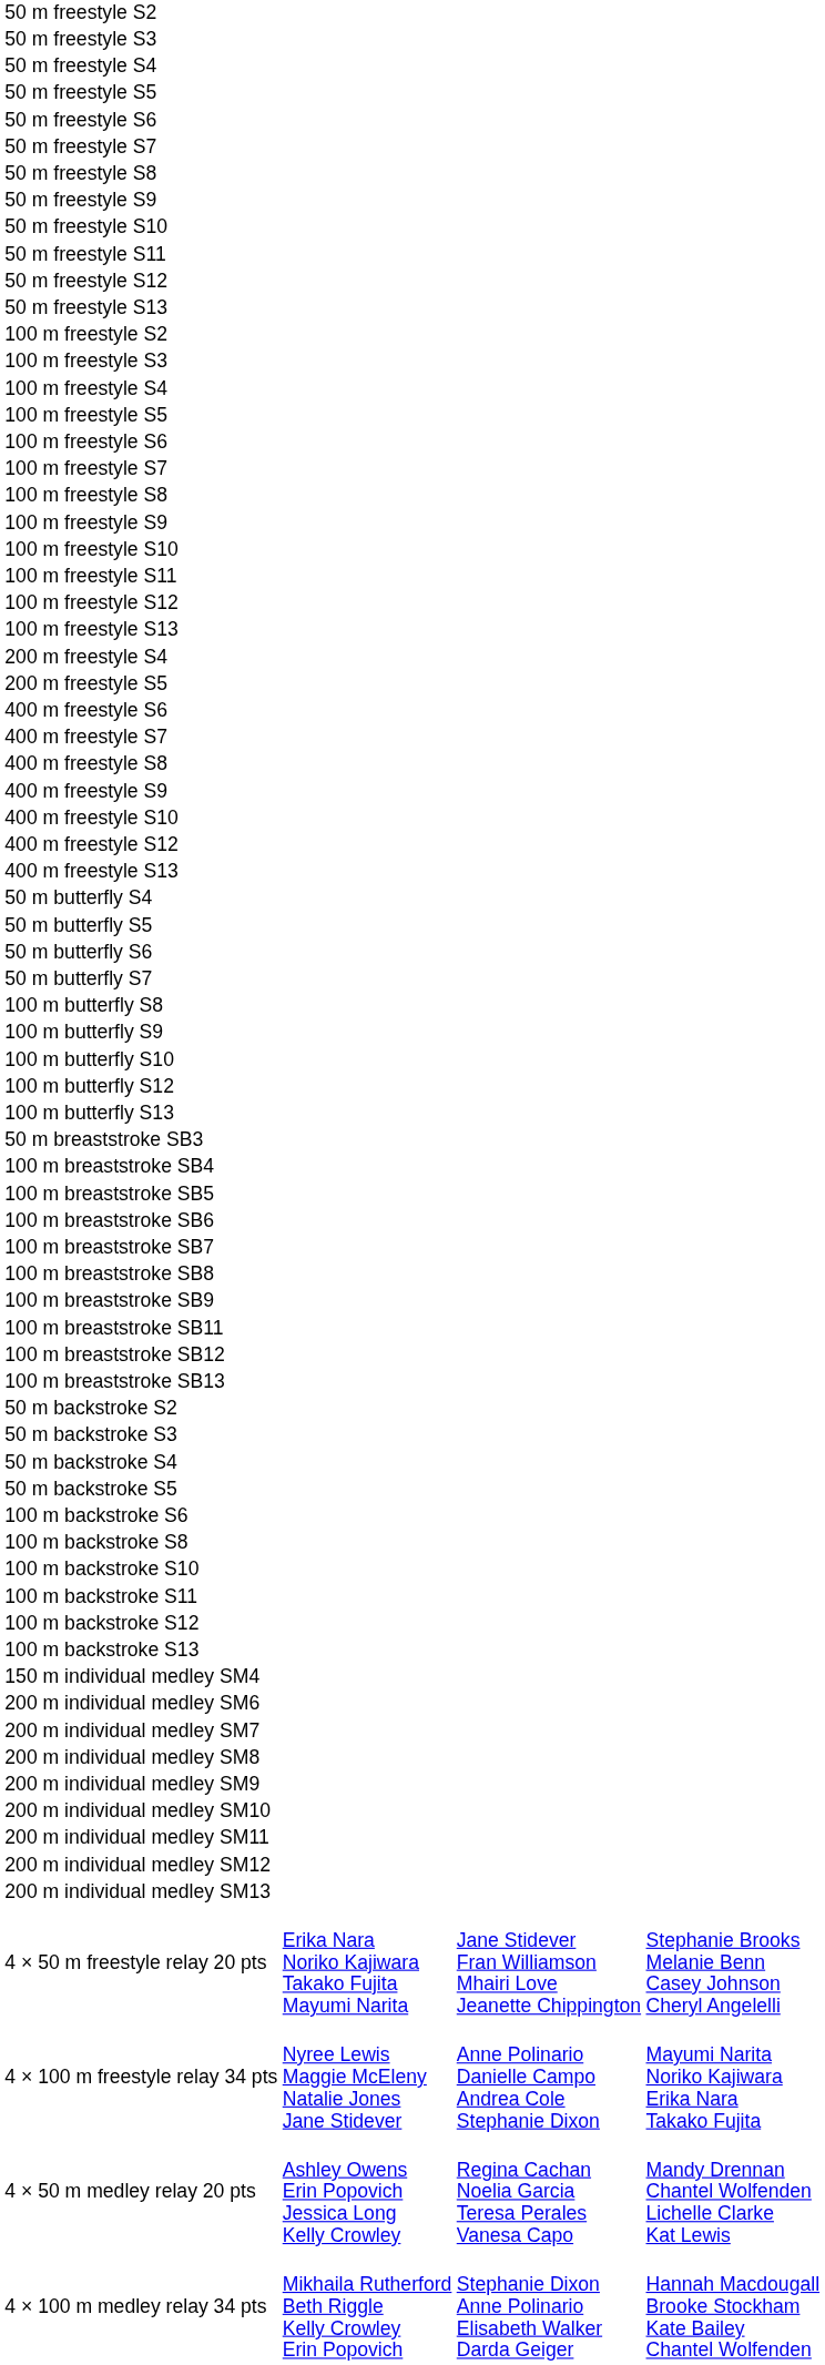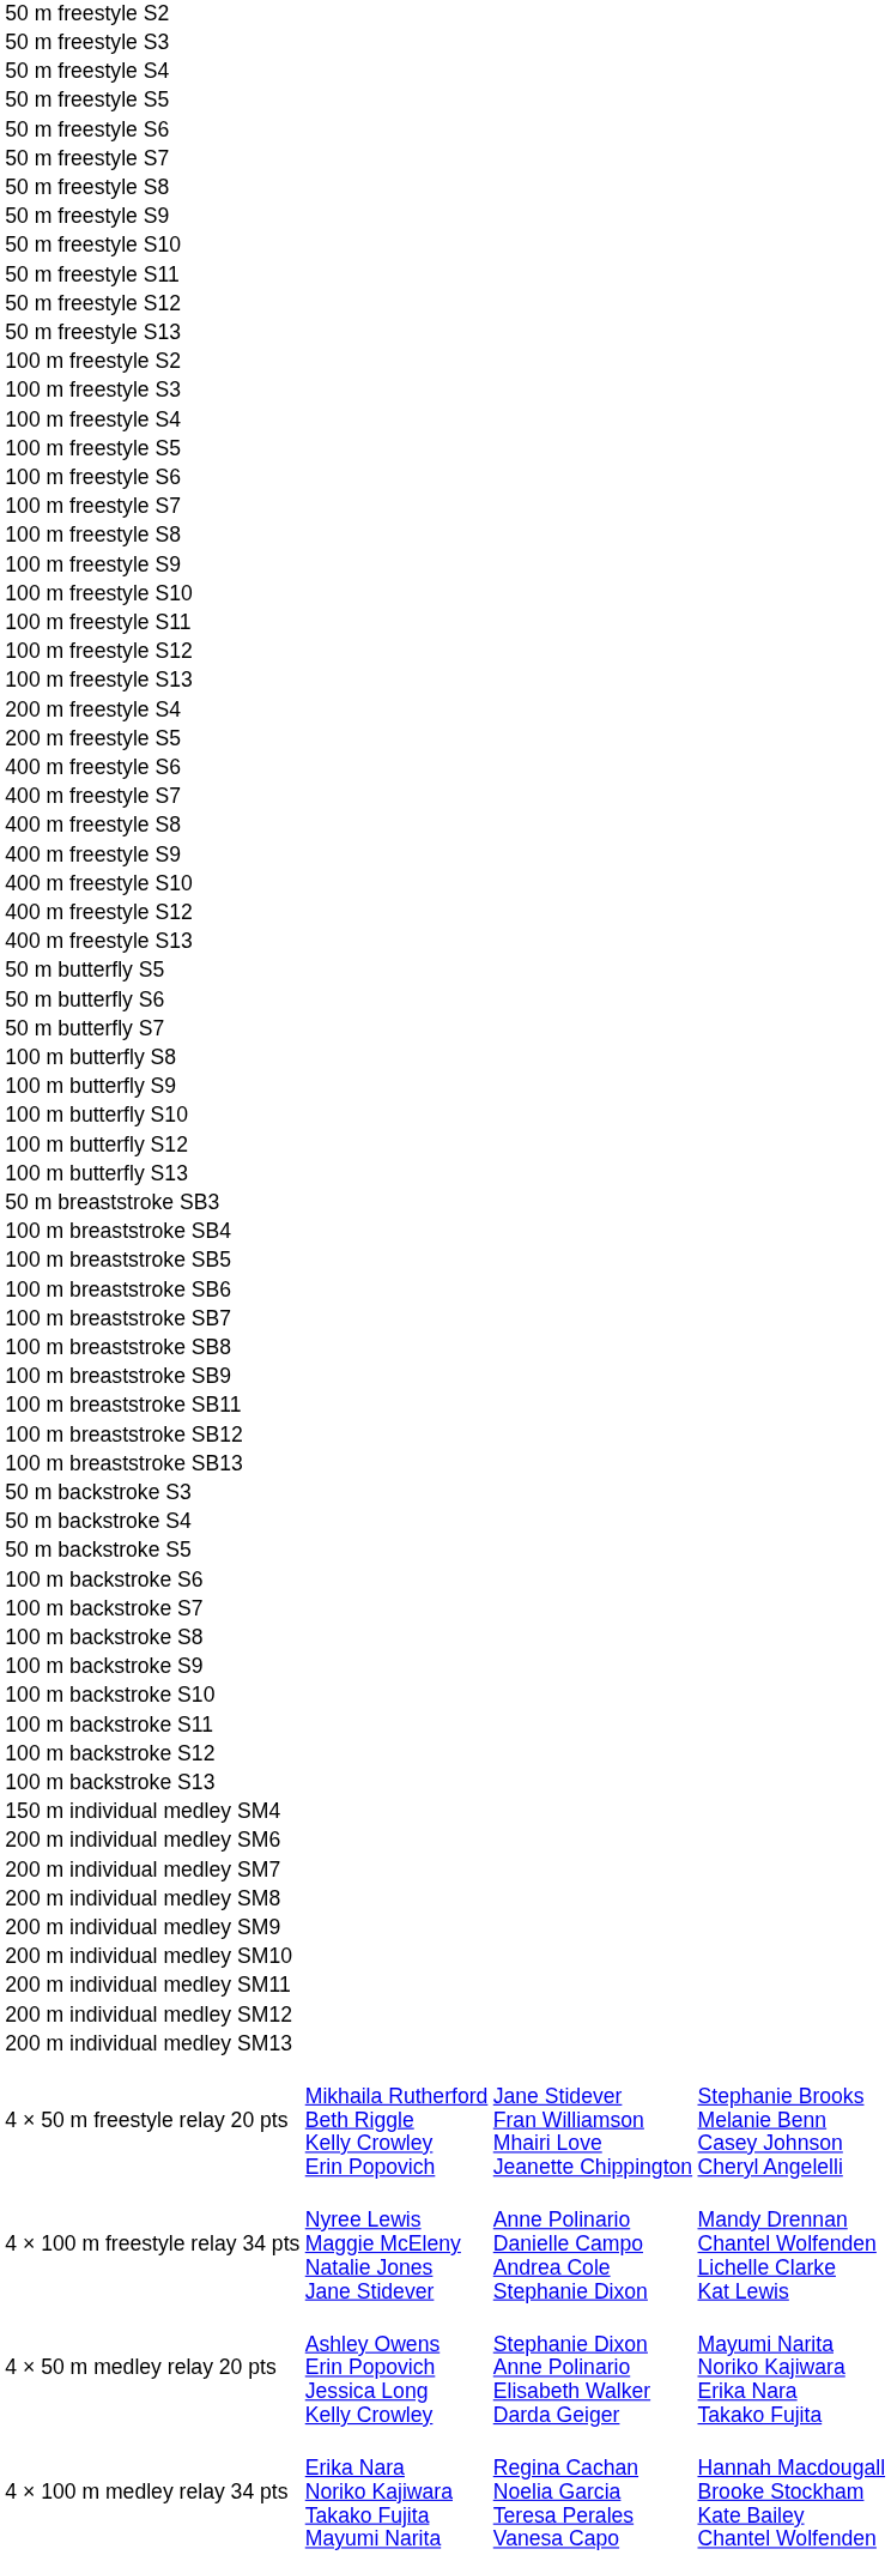 <table>
 <tr>
 <td>50 m freestyle S2<br></td>
 <td></td>
 <td></td>
 <td></td>
 </tr>
 <tr>
 <td>50 m freestyle S3<br></td>
 <td></td>
 <td></td>
 <td></td>
 </tr>
 <tr>
 <td>50 m freestyle S4<br></td>
 <td></td>
 <td></td>
 <td></td>
 </tr>
 <tr>
 <td>50 m freestyle S5<br></td>
 <td></td>
 <td></td>
 <td></td>
 </tr>
 <tr>
 <td>50 m freestyle S6<br></td>
 <td></td>
 <td></td>
 <td></td>
 </tr>
 <tr>
 <td>50 m freestyle S7<br></td>
 <td></td>
 <td></td>
 <td></td>
 </tr>
 <tr>
 <td>50 m freestyle S8<br></td>
 <td></td>
 <td></td>
 <td></td>
 </tr>
 <tr>
 <td>50 m freestyle S9<br></td>
 <td></td>
 <td></td>
 <td></td>
 </tr>
 <tr>
 <td>50 m freestyle S10<br></td>
 <td></td>
 <td></td>
 <td></td>
 </tr>
 <tr>
 <td>50 m freestyle S11<br></td>
 <td></td>
 <td></td>
 <td></td>
 </tr>
 <tr>
 <td>50 m freestyle S12<br></td>
 <td></td>
 <td></td>
 <td></td>
 </tr>
 <tr>
 <td>50 m freestyle S13<br></td>
 <td></td>
 <td></td>
 <td></td>
 </tr>
 <tr>
 <td>100 m freestyle S2<br></td>
 <td></td>
 <td></td>
 <td></td>
 </tr>
 <tr>
 <td>100 m freestyle S3<br></td>
 <td></td>
 <td></td>
 <td></td>
 </tr>
 <tr>
 <td>100 m freestyle S4<br></td>
 <td></td>
 <td></td>
 <td></td>
 </tr>
 <tr>
 <td>100 m freestyle S5<br></td>
 <td></td>
 <td></td>
 <td></td>
 </tr>
 <tr>
 <td>100 m freestyle S6<br></td>
 <td></td>
 <td></td>
 <td></td>
 </tr>
 <tr>
 <td>100 m freestyle S7<br></td>
 <td></td>
 <td></td>
 <td></td>
 </tr>
 <tr>
 <td>100 m freestyle S8<br></td>
 <td></td>
 <td></td>
 <td></td>
 </tr>
 <tr>
 <td>100 m freestyle S9<br></td>
 <td></td>
 <td></td>
 <td></td>
 </tr>
 <tr>
 <td>100 m freestyle S10<br></td>
 <td></td>
 <td></td>
 <td></td>
 </tr>
 <tr>
 <td>100 m freestyle S11<br></td>
 <td></td>
 <td></td>
 <td></td>
 </tr>
 <tr>
 <td>100 m freestyle S12<br></td>
 <td></td>
 <td></td>
 <td></td>
 </tr>
 <tr>
 <td>100 m freestyle S13<br></td>
 <td></td>
 <td></td>
 <td></td>
 </tr>
 <tr>
 <td>200 m freestyle S4<br></td>
 <td></td>
 <td></td>
 <td></td>
 </tr>
 <tr>
 <td>200 m freestyle S5<br></td>
 <td></td>
 <td></td>
 <td></td>
 </tr>
 <tr>
 <td>400 m freestyle S6<br></td>
 <td></td>
 <td></td>
 <td></td>
 </tr>
 <tr>
 <td>400 m freestyle S7<br></td>
 <td></td>
 <td></td>
 <td></td>
 </tr>
 <tr>
 <td>400 m freestyle S8<br></td>
 <td></td>
 <td></td>
 <td></td>
 </tr>
 <tr>
 <td>400 m freestyle S9<br></td>
 <td></td>
 <td></td>
 <td></td>
 </tr>
 <tr>
 <td>400 m freestyle S10<br></td>
 <td></td>
 <td></td>
 <td></td>
 </tr>
 <tr>
 <td>400 m freestyle S12<br></td>
 <td></td>
 <td></td>
 <td></td>
 </tr>
 <tr>
 <td>400 m freestyle S13<br></td>
 <td></td>
 <td></td>
 <td></td>
 </tr>
 <tr>
-<td>50 m butterfly S4<br></td>
-<td></td>
-<td></td>
-<td></td>
-</tr>
-<tr>
 <td>50 m butterfly S5<br></td>
 <td></td>
 <td></td>
 <td></td>
 </tr>
 <tr>
 <td>50 m butterfly S6<br></td>
 <td></td>
 <td></td>
 <td></td>
 </tr>
 <tr>
 <td>50 m butterfly S7<br></td>
 <td></td>
 <td></td>
 <td></td>
 </tr>
 <tr>
 <td>100 m butterfly S8<br></td>
 <td></td>
 <td></td>
 <td></td>
 </tr>
 <tr>
 <td>100 m butterfly S9<br></td>
 <td></td>
 <td></td>
 <td></td>
 </tr>
 <tr>
 <td>100 m butterfly S10<br></td>
 <td></td>
 <td></td>
 <td></td>
 </tr>
 <tr>
 <td>100 m butterfly S12<br></td>
 <td></td>
 <td></td>
 <td></td>
 </tr>
 <tr>
 <td>100 m butterfly S13<br></td>
 <td></td>
 <td></td>
 <td></td>
 </tr>
 <tr>
 <td>50 m breaststroke SB3<br></td>
 <td></td>
 <td></td>
 <td></td>
 </tr>
 <tr>
 <td>100 m breaststroke SB4<br></td>
 <td></td>
 <td></td>
 <td></td>
 </tr>
 <tr>
 <td>100 m breaststroke SB5<br></td>
 <td></td>
 <td></td>
 <td></td>
 </tr>
 <tr>
 <td>100 m breaststroke SB6<br></td>
 <td></td>
 <td></td>
 <td></td>
 </tr>
 <tr>
 <td>100 m breaststroke SB7<br></td>
 <td></td>
 <td></td>
 <td></td>
 </tr>
 <tr>
 <td>100 m breaststroke SB8<br></td>
 <td></td>
 <td></td>
 <td></td>
 </tr>
 <tr>
 <td>100 m breaststroke SB9<br></td>
 <td></td>
 <td></td>
 <td></td>
 </tr>
 <tr>
 <td>100 m breaststroke SB11<br></td>
 <td></td>
 <td></td>
 <td></td>
 </tr>
 <tr>
 <td>100 m breaststroke SB12<br></td>
 <td></td>
 <td></td>
 <td></td>
 </tr>
 <tr>
 <td>100 m breaststroke SB13<br></td>
 <td></td>
 <td></td>
 <td></td>
 </tr>
 <tr>
-<td>50 m backstroke S2<br></td>
-<td></td>
-<td></td>
-<td></td>
-</tr>
-<tr>
 <td>50 m backstroke S3<br></td>
 <td></td>
 <td></td>
 <td></td>
 </tr>
 <tr>
 <td>50 m backstroke S4<br></td>
 <td></td>
 <td></td>
 <td></td>
 </tr>
 <tr>
 <td>50 m backstroke S5<br></td>
 <td></td>
 <td></td>
 <td></td>
 </tr>
 <tr>
 <td>100 m backstroke S6<br></td>
 <td></td>
 <td></td>
 <td></td>
 </tr>
 <tr>
+<td>100 m backstroke S7<br></td>
+<td></td>
+<td></td>
+<td></td>
+</tr>
+<tr>
 <td>100 m backstroke S8<br></td>
+<td></td>
+<td></td>
+<td></td>
+</tr>
+<tr>
+<td>100 m backstroke S9<br></td>
 <td></td>
 <td></td>
 <td></td>
 </tr>
 <tr>
 <td>100 m backstroke S10<br></td>
 <td></td>
 <td></td>
 <td></td>
 </tr>
 <tr>
 <td>100 m backstroke S11<br></td>
 <td></td>
 <td></td>
 <td></td>
 </tr>
 <tr>
 <td>100 m backstroke S12<br></td>
 <td></td>
 <td></td>
 <td></td>
 </tr>
 <tr>
 <td>100 m backstroke S13<br></td>
 <td></td>
 <td></td>
 <td></td>
 </tr>
 <tr>
 <td>150 m individual medley SM4<br></td>
 <td></td>
 <td></td>
 <td></td>
 </tr>
 <tr>
 <td>200 m individual medley SM6<br></td>
 <td></td>
 <td></td>
 <td></td>
 </tr>
 <tr>
 <td>200 m individual medley SM7<br></td>
 <td></td>
 <td></td>
 <td></td>
 </tr>
 <tr>
 <td>200 m individual medley SM8<br></td>
 <td></td>
 <td></td>
 <td></td>
 </tr>
 <tr>
 <td>200 m individual medley SM9<br></td>
 <td></td>
 <td></td>
 <td></td>
 </tr>
 <tr>
 <td>200 m individual medley SM10<br></td>
 <td></td>
 <td></td>
 <td></td>
 </tr>
 <tr>
 <td>200 m individual medley SM11<br></td>
 <td></td>
 <td></td>
 <td></td>
 </tr>
 <tr>
 <td>200 m individual medley SM12<br></td>
 <td></td>
 <td></td>
 <td></td>
 </tr>
 <tr>
 <td>200 m individual medley SM13<br></td>
 <td></td>
 <td></td>
 <td></td>
 </tr>
 <tr>
 <td>4 × 50 m freestyle relay 20 pts<br></td>
-<td> <br> <a href='#'>Erika Nara</a> <br> <a href='#'>Noriko Kajiwara</a> <br> <a href='#'>Takako Fujita</a> <br> <a href='#'>Mayumi Narita</a></td>
+<td> <br> <a href='#'>Mikhaila Rutherford</a> <br> <a href='#'>Beth Riggle</a> <br> <a href='#'>Kelly Crowley</a> <br> <a href='#'>Erin Popovich</a></td>
 <td> <br> <a href='#'>Jane Stidever</a> <br> <a href='#'>Fran Williamson</a> <br> <a href='#'>Mhairi Love</a> <br> <a href='#'>Jeanette Chippington</a></td>
 <td> <br> <a href='#'>Stephanie Brooks</a> <br> <a href='#'>Melanie Benn</a> <br> <a href='#'>Casey Johnson</a> <br> <a href='#'>Cheryl Angelelli</a></td>
 </tr>
 <tr>
 <td>4 × 100 m freestyle relay 34 pts<br></td>
 <td> <br> <a href='#'>Nyree Lewis</a> <br> <a href='#'>Maggie McEleny</a> <br> <a href='#'>Natalie Jones</a> <br> <a href='#'>Jane Stidever</a></td>
 <td> <br> <a href='#'>Anne Polinario</a> <br> <a href='#'>Danielle Campo</a> <br> <a href='#'>Andrea Cole</a> <br> <a href='#'>Stephanie Dixon</a></td>
-<td> <br> <a href='#'>Mayumi Narita</a> <br> <a href='#'>Noriko Kajiwara</a> <br> <a href='#'>Erika Nara</a> <br> <a href='#'>Takako Fujita</a></td>
+<td> <br> <a href='#'>Mandy Drennan</a> <br> <a href='#'>Chantel Wolfenden</a> <br> <a href='#'>Lichelle Clarke</a> <br> <a href='#'>Kat Lewis</a></td>
 </tr>
 <tr>
 <td>4 × 50 m medley relay 20 pts<br></td>
 <td> <br> <a href='#'>Ashley Owens</a> <br> <a href='#'>Erin Popovich</a> <br> <a href='#'>Jessica Long</a> <br> <a href='#'>Kelly Crowley</a></td>
-<td> <br> <a href='#'>Regina Cachan</a> <br> <a href='#'>Noelia Garcia</a> <br> <a href='#'>Teresa Perales</a> <br> <a href='#'>Vanesa Capo</a></td>
-<td> <br> <a href='#'>Mandy Drennan</a> <br> <a href='#'>Chantel Wolfenden</a> <br> <a href='#'>Lichelle Clarke</a> <br> <a href='#'>Kat Lewis</a></td>
+<td> <br> <a href='#'>Stephanie Dixon</a> <br> <a href='#'>Anne Polinario</a> <br> <a href='#'>Elisabeth Walker</a> <br> <a href='#'>Darda Geiger</a></td>
+<td> <br> <a href='#'>Mayumi Narita</a> <br> <a href='#'>Noriko Kajiwara</a> <br> <a href='#'>Erika Nara</a> <br> <a href='#'>Takako Fujita</a></td>
 </tr>
 <tr>
 <td>4 × 100 m medley relay 34 pts<br></td>
-<td> <br> <a href='#'>Mikhaila Rutherford</a> <br> <a href='#'>Beth Riggle</a> <br> <a href='#'>Kelly Crowley</a> <br> <a href='#'>Erin Popovich</a></td>
-<td> <br> <a href='#'>Stephanie Dixon</a> <br> <a href='#'>Anne Polinario</a> <br> <a href='#'>Elisabeth Walker</a> <br> <a href='#'>Darda Geiger</a></td>
+<td> <br> <a href='#'>Erika Nara</a> <br> <a href='#'>Noriko Kajiwara</a> <br> <a href='#'>Takako Fujita</a> <br> <a href='#'>Mayumi Narita</a></td>
+<td> <br> <a href='#'>Regina Cachan</a> <br> <a href='#'>Noelia Garcia</a> <br> <a href='#'>Teresa Perales</a> <br> <a href='#'>Vanesa Capo</a></td>
 <td> <br> <a href='#'>Hannah Macdougall</a> <br> <a href='#'>Brooke Stockham</a> <br> <a href='#'>Kate Bailey</a> <br> <a href='#'>Chantel Wolfenden</a></td>
 </tr>
 </table>
